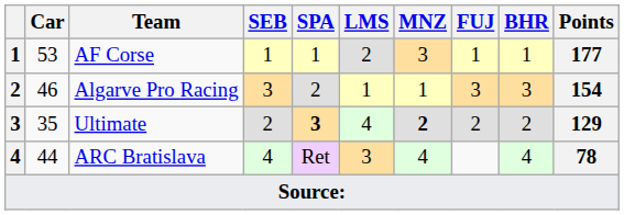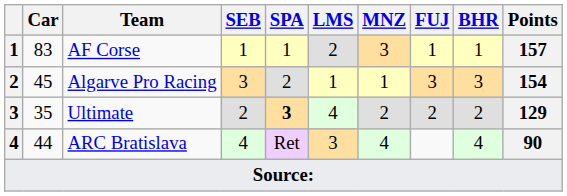 <table class="wikitable" style="font-size:85%; text-align:center;">
 <tr>
 <th></th>
 <th>Car</th>
 <th>Team</th>
 <th><a href='#'>SEB</a><br></th>
 <th><a href='#'>SPA</a><br></th>
 <th><a href='#'>LMS</a><br></th>
 <th><a href='#'>MNZ</a><br></th>
 <th><a href='#'>FUJ</a><br></th>
 <th><a href='#'>BHR</a><br></th>
 <th>Points</th>
 </tr>
 <tr>
 <th>1</th>
-<td>53</td>
+<td>83</td>
 <td align=left> <a href='#'>AF Corse</a></td>
 <td style="background:#ffffbf;">1</td>
 <td style="background:#ffffbf;">1</td>
 <td style="background:#dfdfdf;">2</td>
 <td style="background:#ffdf9f;">3</td>
 <td style="background:#ffffbf;">1</td>
 <td style="background:#ffffbf;">1</td>
-<th>177</th>
+<th>157</th>
 </tr>
 <tr>
 <th>2</th>
-<td>46</td>
+<td>45</td>
 <td align=left nowrap> <a href='#'>Algarve Pro Racing</a></td>
 <td style="background:#ffdf9f;">3</td>
 <td style="background:#dfdfdf;">2</td>
 <td style="background:#ffffbf;">1</td>
 <td style="background:#ffffbf;">1</td>
 <td style="background:#ffdf9f;">3</td>
 <td style="background:#ffdf9f;">3</td>
 <th>154</th>
 </tr>
 <tr>
 <th>3</th>
 <td>35</td>
 <td align=left> <a href='#'>Ultimate</a></td>
 <td style="background:#dfdfdf;">2</td>
 <td style="background:#ffdf9f;"><strong>3</strong></td>
 <td style="background:#dfffdf;">4</td>
-<td style="background:#dfdfdf;"><strong>2</strong></td>
+<td style="background:#dfdfdf;">2</td>
 <td style="background:#dfdfdf;">2</td>
 <td style="background:#dfdfdf;">2</td>
 <th>129</th>
 </tr>
 <tr>
 <th>4</th>
 <td>44</td>
 <td align=left> <a href='#'>ARC Bratislava</a></td>
 <td style="background:#dfffdf;">4</td>
 <td style="background:#efcfff;">Ret</td>
 <td style="background:#ffdf9f;">3</td>
 <td style="background:#dfffdf;">4</td>
 <td></td>
 <td style="background:#dfffdf;">4</td>
-<th>78</th>
+<th>90</th>
 </tr>
 <tr class="sortbottom">
 <td colspan="10" style="background-color:#EAECF0;text-align:center"><strong>Source:</strong></td>
 </tr>
 </table>
